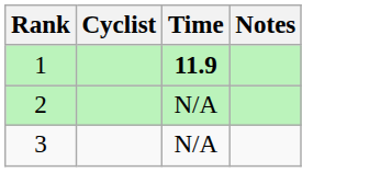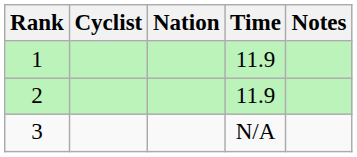 <table class="wikitable sortable" style="text-align:center">
 <tr>
 <th>Rank</th>
 <th>Cyclist</th>
+<th>Nation</th>
 <th>Time</th>
 <th>Notes</th>
 </tr>
 <tr bgcolor=bbf3bb>
 <td>1</td>
 <td align=left></td>
-<td><strong>11.9</strong></td>
+<td align=left></td>
+<td>11.9</td>
 <td></td>
 </tr>
 <tr bgcolor=bbf3bb>
 <td>2</td>
 <td align=left></td>
-<td>N/A</td>
+<td align=left></td>
+<td>11.9</td>
 <td></td>
 </tr>
 <tr>
 <td>3</td>
 <td align=left></td>
+<td align=left></td>
 <td>N/A</td>
 <td></td>
 </tr>
 </table>
